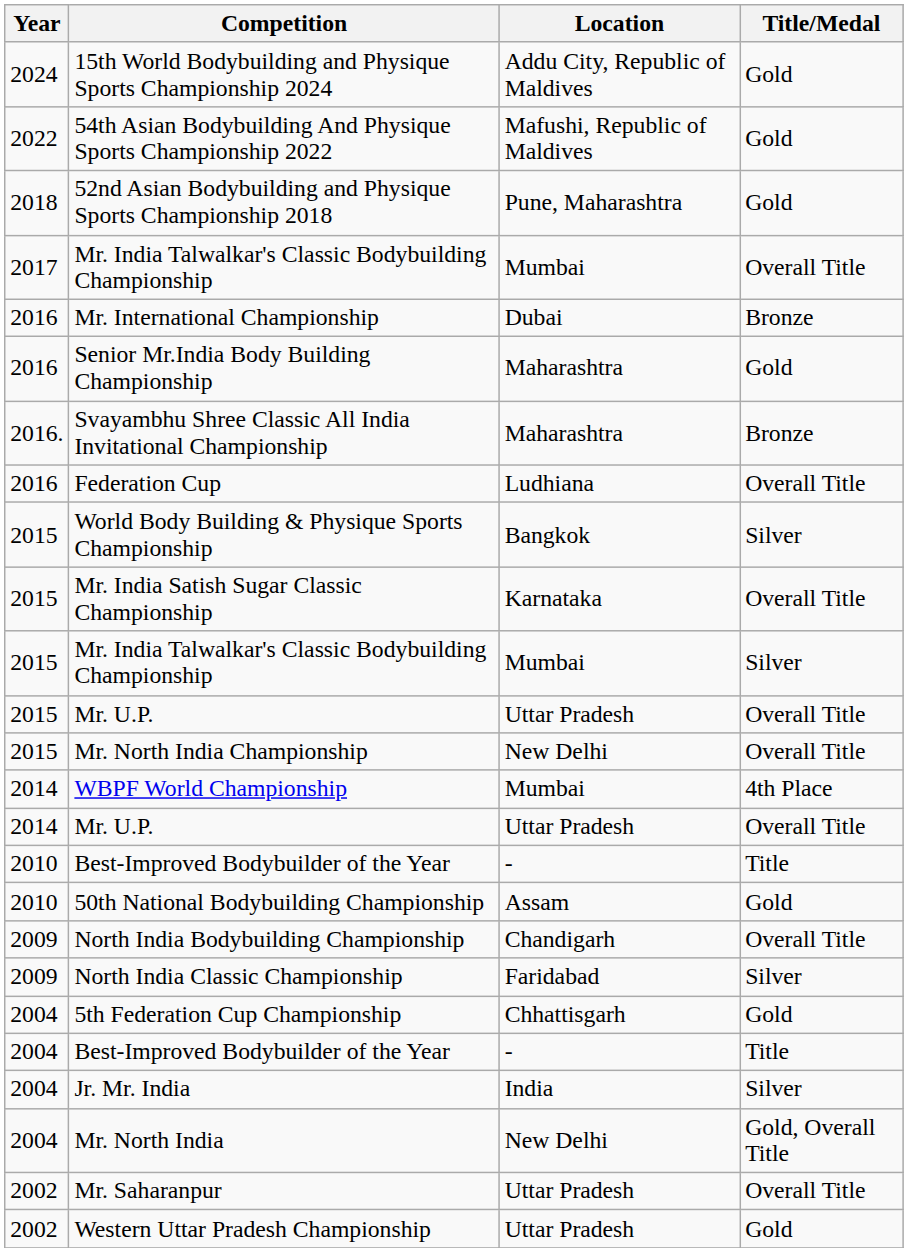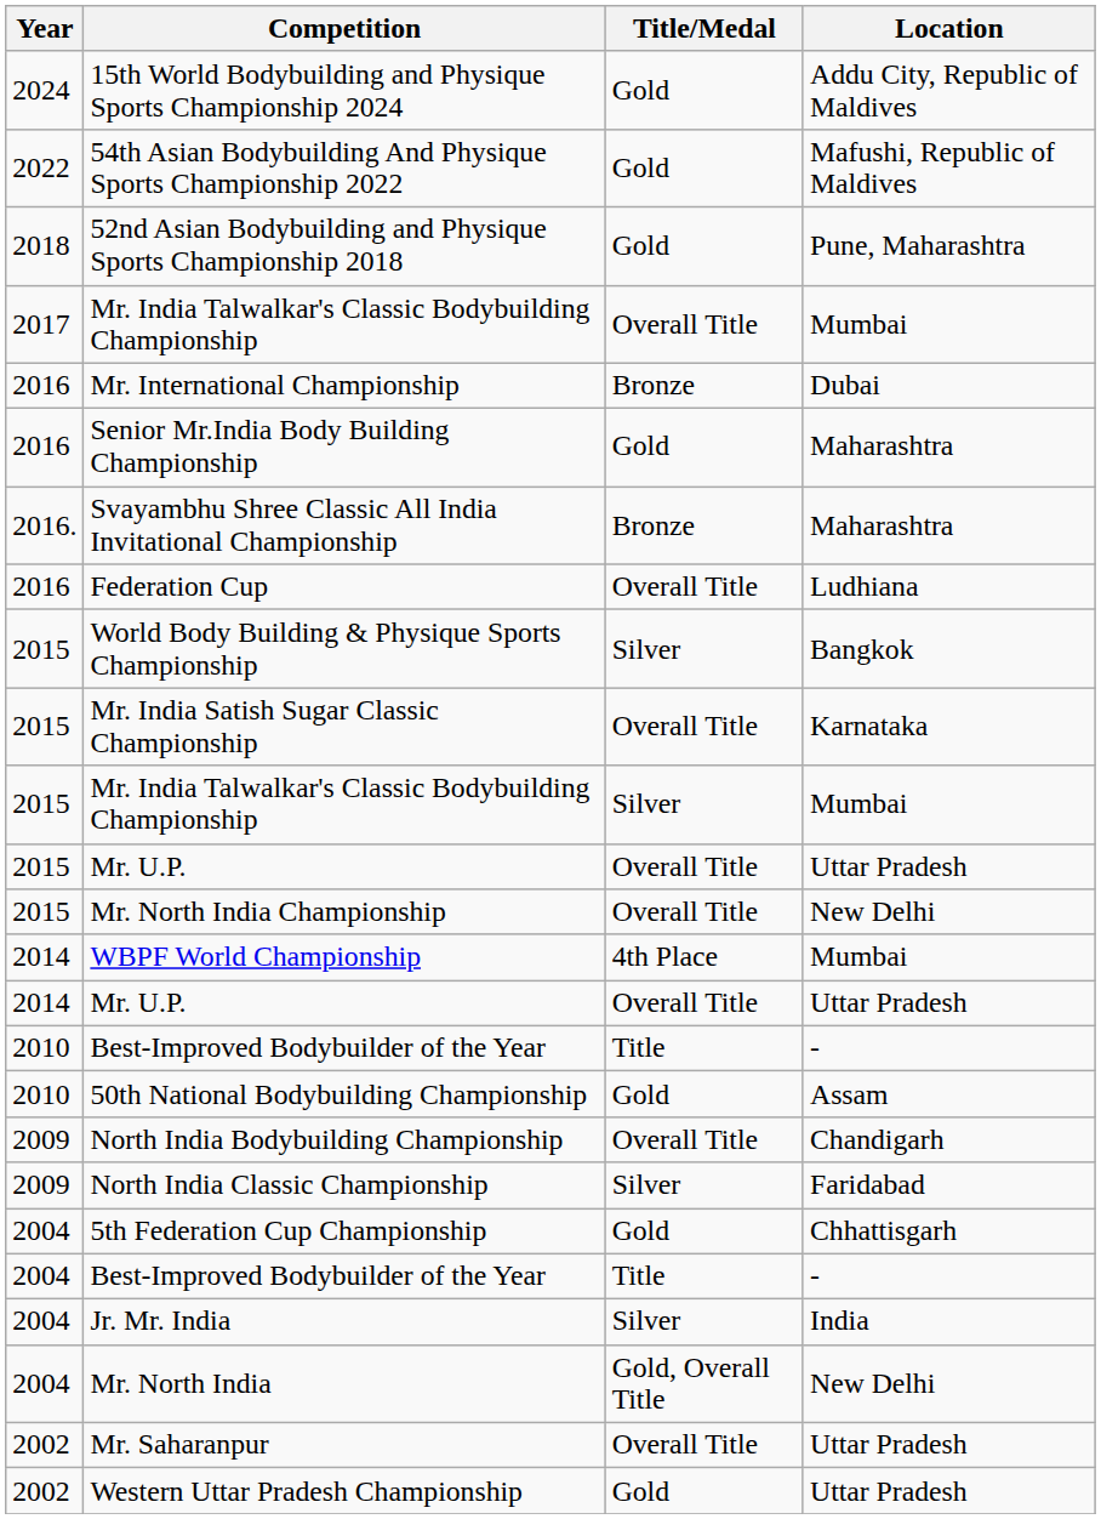 <table class="wikitable">
 <tr>
 <th>Year</th>
 <th>Competition</th>
+<th>Title/Medal</th>
 <th>Location</th>
-<th>Title/Medal</th>
 </tr>
 <tr>
 <td>2024</td>
 <td>15th World Bodybuilding and Physique Sports Championship 2024 </td>
+<td>Gold</td>
 <td>Addu City, Republic of Maldives</td>
-<td>Gold</td>
 </tr>
 <tr>
 <td>2022</td>
 <td>54th Asian Bodybuilding And Physique Sports Championship 2022 </td>
+<td>Gold</td>
 <td>Mafushi, Republic of Maldives</td>
-<td>Gold</td>
 </tr>
 <tr>
 <td>2018</td>
 <td>52nd Asian Bodybuilding and Physique Sports Championship 2018</td>
+<td>Gold </td>
 <td>Pune, Maharashtra</td>
-<td>Gold </td>
 </tr>
 <tr>
 <td>2017</td>
 <td>Mr. India Talwalkar's Classic Bodybuilding Championship</td>
+<td>Overall Title </td>
 <td>Mumbai</td>
-<td>Overall Title </td>
 </tr>
 <tr>
 <td>2016</td>
 <td>Mr. International Championship</td>
+<td>Bronze</td>
 <td>Dubai</td>
-<td>Bronze</td>
 </tr>
 <tr>
 <td>2016</td>
 <td>Senior Mr.India Body Building Championship</td>
+<td>Gold</td>
 <td>Maharashtra</td>
-<td>Gold</td>
 </tr>
 <tr>
 <td>2016.</td>
 <td>Svayambhu Shree Classic All India Invitational Championship</td>
+<td>Bronze</td>
 <td>Maharashtra</td>
-<td>Bronze</td>
 </tr>
 <tr>
 <td>2016</td>
 <td>Federation Cup</td>
+<td>Overall Title</td>
 <td>Ludhiana</td>
-<td>Overall Title</td>
 </tr>
 <tr>
 <td>2015</td>
 <td>World Body Building & Physique Sports Championship</td>
+<td>Silver</td>
 <td>Bangkok</td>
-<td>Silver</td>
 </tr>
 <tr>
 <td>2015</td>
 <td>Mr. India Satish Sugar Classic Championship</td>
+<td>Overall Title</td>
 <td>Karnataka</td>
-<td>Overall Title</td>
 </tr>
 <tr>
 <td>2015</td>
 <td>Mr. India Talwalkar's Classic Bodybuilding Championship</td>
+<td>Silver</td>
 <td>Mumbai</td>
-<td>Silver</td>
 </tr>
 <tr>
 <td>2015</td>
 <td>Mr. U.P.</td>
+<td>Overall Title</td>
 <td>Uttar Pradesh</td>
-<td>Overall Title</td>
 </tr>
 <tr>
 <td>2015</td>
 <td>Mr. North India Championship</td>
+<td>Overall Title</td>
 <td>New Delhi</td>
-<td>Overall Title</td>
 </tr>
 <tr>
 <td>2014</td>
 <td><a href='#'>WBPF World Championship</a></td>
+<td>4th Place</td>
 <td>Mumbai</td>
-<td>4th Place</td>
 </tr>
 <tr>
 <td>2014</td>
 <td>Mr. U.P.</td>
+<td>Overall Title</td>
 <td>Uttar Pradesh</td>
-<td>Overall Title</td>
 </tr>
 <tr>
 <td>2010</td>
 <td>Best-Improved Bodybuilder of the Year</td>
+<td>Title</td>
 <td>-</td>
-<td>Title</td>
 </tr>
 <tr>
 <td>2010</td>
 <td>50th National Bodybuilding Championship</td>
+<td>Gold</td>
 <td>Assam</td>
-<td>Gold</td>
 </tr>
 <tr>
 <td>2009</td>
 <td>North India Bodybuilding Championship</td>
+<td>Overall Title</td>
 <td>Chandigarh</td>
-<td>Overall Title</td>
 </tr>
 <tr>
 <td>2009</td>
 <td>North India Classic Championship</td>
+<td>Silver</td>
 <td>Faridabad</td>
-<td>Silver</td>
 </tr>
 <tr>
 <td>2004</td>
 <td>5th Federation Cup Championship</td>
+<td>Gold</td>
 <td>Chhattisgarh</td>
-<td>Gold</td>
 </tr>
 <tr>
 <td>2004</td>
 <td>Best-Improved Bodybuilder of the Year</td>
+<td>Title</td>
 <td>-</td>
-<td>Title</td>
 </tr>
 <tr>
 <td>2004</td>
 <td>Jr. Mr. India</td>
+<td>Silver</td>
 <td>India</td>
-<td>Silver</td>
 </tr>
 <tr>
 <td>2004</td>
 <td>Mr. North India</td>
+<td>Gold, Overall Title</td>
 <td>New Delhi</td>
-<td>Gold, Overall Title</td>
 </tr>
 <tr>
 <td>2002</td>
 <td>Mr. Saharanpur</td>
+<td>Overall Title</td>
 <td>Uttar Pradesh</td>
-<td>Overall Title</td>
 </tr>
 <tr>
 <td>2002</td>
 <td>Western Uttar Pradesh Championship</td>
+<td>Gold</td>
 <td>Uttar Pradesh</td>
-<td>Gold</td>
 </tr>
 </table>
